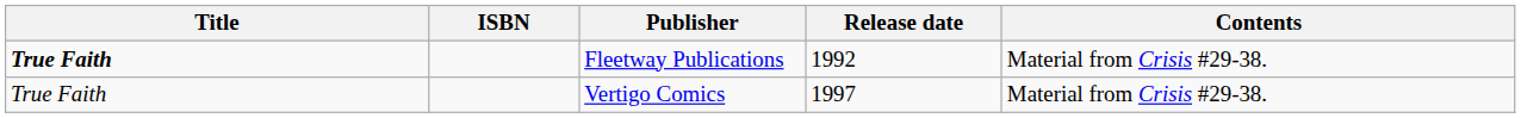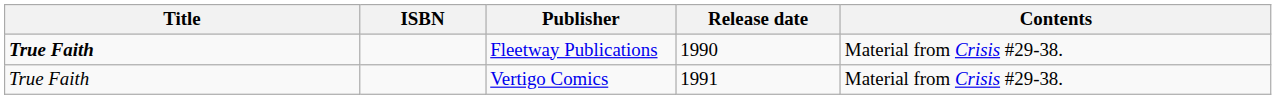 <table class="wikitable" width="85%">
 <tr>
 <th width=28%>Title</th>
 <th width=10%>ISBN</th>
 <th width=15%>Publisher</th>
 <th width=13%>Release date</th>
 <th width=34%>Contents</th>
 </tr>
 <tr>
 <td><strong><em>True Faith</em></strong></td>
 <td></td>
 <td><a href='#'>Fleetway Publications</a></td>
-<td>1992</td>
+<td>1990</td>
 <td>Material from <em><a href='#'>Crisis</a></em> #29-38.</td>
 </tr>
 <tr>
 <td><em>True Faith</em></td>
 <td></td>
 <td><a href='#'>Vertigo Comics</a></td>
-<td>1997</td>
+<td>1991</td>
 <td>Material from <em><a href='#'>Crisis</a></em> #29-38.</td>
 </tr>
 </table>
